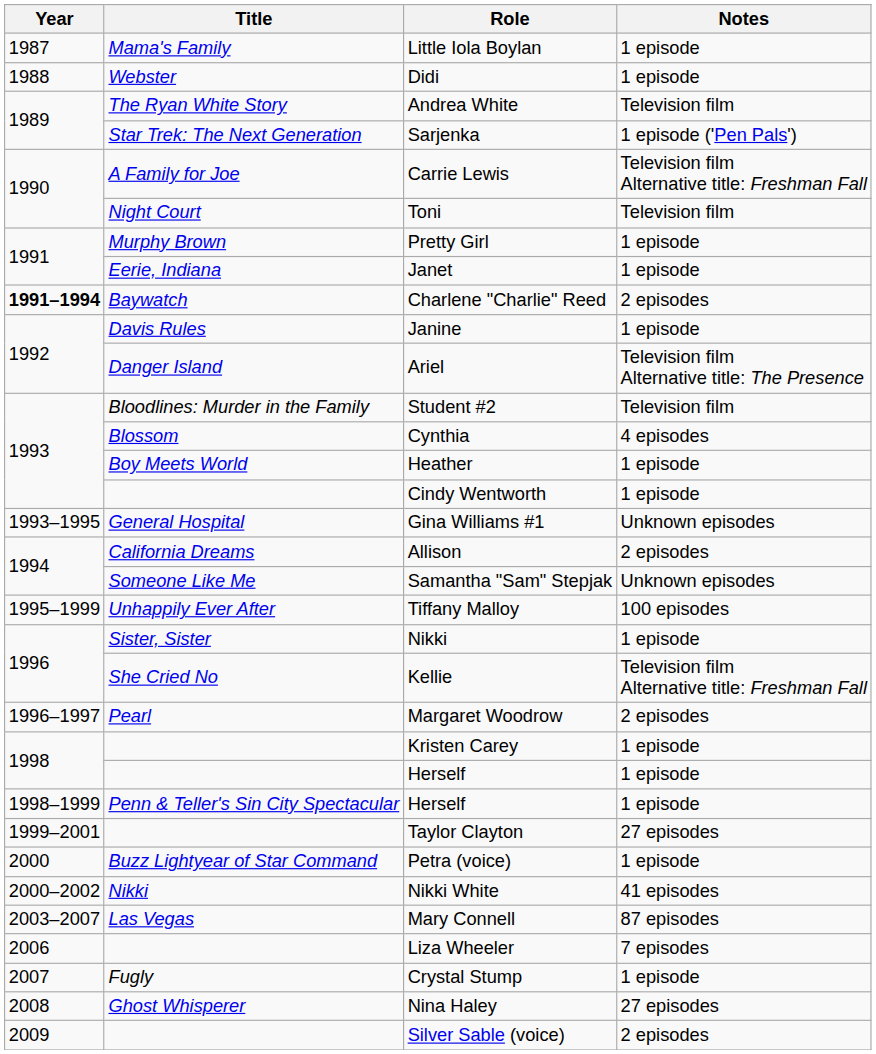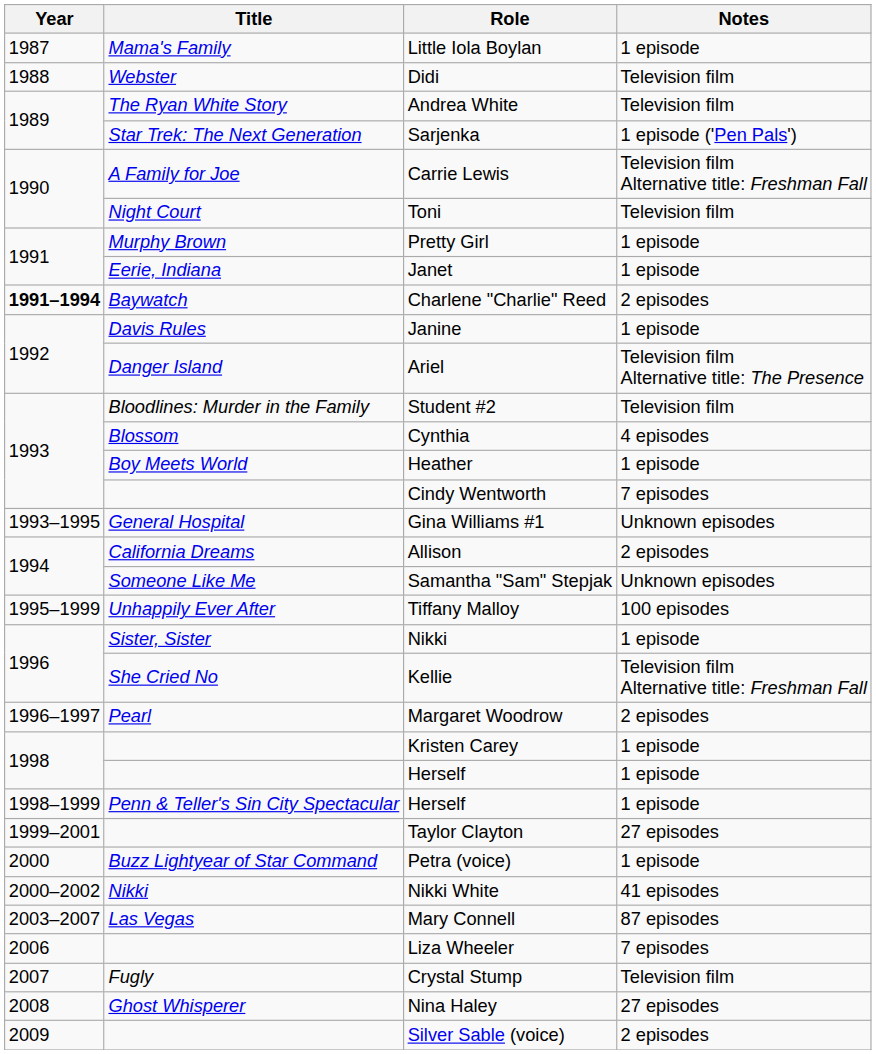 <table class="wikitable sortable">
 <tr>
 <th>Year</th>
 <th>Title</th>
 <th>Role</th>
 <th class="unsortable">Notes</th>
 </tr>
 <tr>
 <td>1987</td>
 <td><em><a href='#'>Mama's Family</a></em></td>
 <td>Little Iola Boylan</td>
 <td>1 episode</td>
 </tr>
 <tr>
 <td>1988</td>
 <td><em><a href='#'>Webster</a></em></td>
 <td>Didi</td>
-<td>1 episode</td>
+<td>Television film</td>
 </tr>
 <tr>
 <td rowspan=2>1989</td>
 <td><em><a href='#'>The Ryan White Story</a></em></td>
 <td>Andrea White</td>
 <td>Television film</td>
 </tr>
 <tr>
 <td><em><a href='#'>Star Trek: The Next Generation</a></em></td>
 <td>Sarjenka</td>
 <td>1 episode ('<a href='#'>Pen Pals</a>')</td>
 </tr>
 <tr>
 <td rowspan=2>1990</td>
 <td><em><a href='#'>A Family for Joe</a></em></td>
 <td>Carrie Lewis</td>
 <td>Television film<br>Alternative title: <em>Freshman Fall</em></td>
 </tr>
 <tr>
 <td><em><a href='#'>Night Court</a></em></td>
 <td>Toni</td>
 <td>Television film</td>
 </tr>
 <tr>
 <td rowspan=2>1991</td>
 <td><em><a href='#'>Murphy Brown</a></em></td>
 <td>Pretty Girl</td>
 <td>1 episode</td>
 </tr>
 <tr>
 <td><em><a href='#'>Eerie, Indiana</a></em></td>
 <td>Janet</td>
 <td>1 episode</td>
 </tr>
 <tr>
 <td><strong>1991–1994</strong></td>
 <td><em><a href='#'>Baywatch</a></em></td>
 <td>Charlene "Charlie" Reed</td>
 <td>2 episodes</td>
 </tr>
 <tr>
 <td rowspan=2>1992</td>
 <td><em><a href='#'>Davis Rules</a></em></td>
 <td>Janine</td>
 <td>1 episode</td>
 </tr>
 <tr>
 <td><em><a href='#'>Danger Island</a></em></td>
 <td>Ariel</td>
 <td>Television film<br>Alternative title: <em>The Presence</em></td>
 </tr>
 <tr>
 <td rowspan=4>1993</td>
 <td><em>Bloodlines: Murder in the Family</em></td>
 <td>Student #2</td>
 <td>Television film</td>
 </tr>
 <tr>
 <td><em><a href='#'>Blossom</a></em></td>
 <td>Cynthia</td>
 <td>4 episodes</td>
 </tr>
 <tr>
 <td><em><a href='#'>Boy Meets World</a></em></td>
 <td>Heather</td>
 <td>1 episode</td>
 </tr>
 <tr>
 <td><em></em></td>
 <td>Cindy Wentworth</td>
-<td>1 episode</td>
+<td>7 episodes</td>
 </tr>
 <tr>
 <td>1993–1995</td>
 <td><em><a href='#'>General Hospital</a></em></td>
 <td>Gina Williams #1</td>
 <td>Unknown episodes</td>
 </tr>
 <tr>
 <td rowspan=2>1994</td>
 <td><em><a href='#'>California Dreams</a></em></td>
 <td>Allison</td>
 <td>2 episodes</td>
 </tr>
 <tr>
 <td><em><a href='#'>Someone Like Me</a></em></td>
 <td>Samantha "Sam" Stepjak</td>
 <td>Unknown episodes</td>
 </tr>
 <tr>
 <td>1995–1999</td>
 <td><em><a href='#'>Unhappily Ever After</a></em></td>
 <td>Tiffany Malloy</td>
 <td>100 episodes</td>
 </tr>
 <tr>
 <td rowspan=2>1996</td>
 <td><em><a href='#'>Sister, Sister</a></em></td>
 <td>Nikki</td>
 <td>1 episode</td>
 </tr>
 <tr>
 <td><em><a href='#'>She Cried No</a></em></td>
 <td>Kellie</td>
 <td>Television film<br>Alternative title: <em>Freshman Fall</em></td>
 </tr>
 <tr>
 <td>1996–1997</td>
 <td><em><a href='#'>Pearl</a></em></td>
 <td>Margaret Woodrow</td>
 <td>2 episodes</td>
 </tr>
 <tr>
 <td rowspan=2>1998</td>
 <td><em></em></td>
 <td>Kristen Carey</td>
 <td>1 episode</td>
 </tr>
 <tr>
 <td><em></em></td>
 <td>Herself</td>
 <td>1 episode</td>
 </tr>
 <tr>
 <td>1998–1999</td>
 <td><em><a href='#'>Penn & Teller's Sin City Spectacular</a></em></td>
 <td>Herself</td>
 <td>1 episode</td>
 </tr>
 <tr>
 <td>1999–2001</td>
 <td><em></em></td>
 <td>Taylor Clayton</td>
 <td>27 episodes</td>
 </tr>
 <tr>
 <td>2000</td>
 <td><em><a href='#'>Buzz Lightyear of Star Command</a></em></td>
 <td>Petra (voice)</td>
 <td>1 episode</td>
 </tr>
 <tr>
 <td>2000–2002</td>
 <td><em><a href='#'>Nikki</a></em></td>
 <td>Nikki White</td>
 <td>41 episodes</td>
 </tr>
 <tr>
 <td>2003–2007</td>
 <td><em><a href='#'>Las Vegas</a></em></td>
 <td>Mary Connell</td>
 <td>87 episodes</td>
 </tr>
 <tr>
 <td>2006</td>
 <td><em></em></td>
 <td>Liza Wheeler</td>
 <td>7 episodes</td>
 </tr>
 <tr>
 <td>2007</td>
 <td><em>Fugly</em></td>
 <td>Crystal Stump</td>
-<td>1 episode</td>
+<td>Television film</td>
 </tr>
 <tr>
 <td>2008</td>
 <td><em><a href='#'>Ghost Whisperer</a></em></td>
 <td>Nina Haley</td>
 <td>27 episodes</td>
 </tr>
 <tr>
 <td>2009</td>
 <td><em></em></td>
 <td><a href='#'>Silver Sable</a> (voice)</td>
 <td>2 episodes</td>
 </tr>
 </table>
